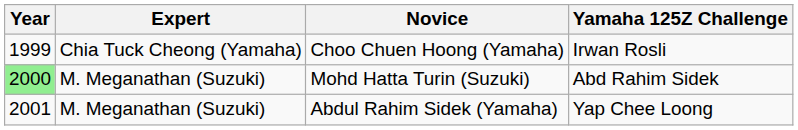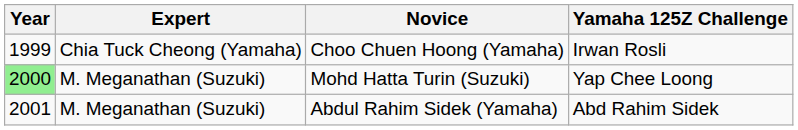 <table class="wikitable">
 <tr>
 <th>Year</th>
 <th>Expert</th>
 <th>Novice</th>
 <th>Yamaha 125Z Challenge</th>
 </tr>
 <tr>
 <td>1999</td>
 <td>Chia Tuck Cheong (Yamaha)</td>
 <td>Choo Chuen Hoong (Yamaha)</td>
 <td>Irwan Rosli</td>
 </tr>
 <tr>
 <td style="background: lightgreen;">2000</td>
 <td>M. Meganathan (Suzuki)</td>
 <td>Mohd Hatta Turin (Suzuki)</td>
-<td>Abd Rahim Sidek</td>
+<td>Yap Chee Loong</td>
 </tr>
 <tr>
 <td>2001</td>
 <td>M. Meganathan (Suzuki)</td>
 <td>Abdul Rahim Sidek (Yamaha)</td>
-<td>Yap Chee Loong</td>
+<td>Abd Rahim Sidek</td>
 </tr>
 </table>
